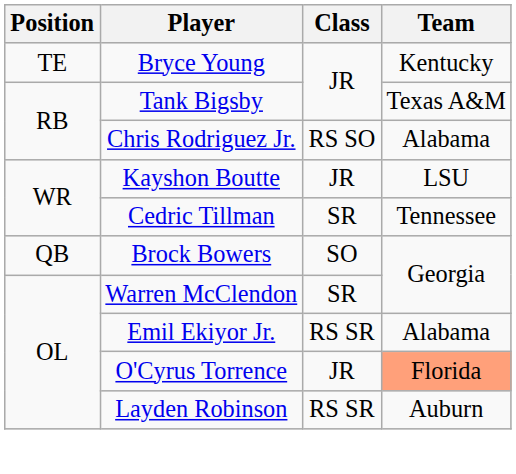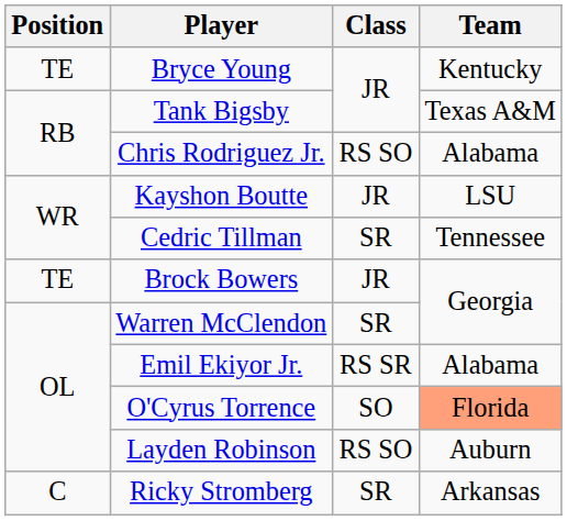 <table class="wikitable sortable">
 <tr>
 <th>Position</th>
 <th>Player</th>
 <th>Class</th>
 <th>Team</th>
 </tr>
 <tr style="text-align:center;">
 <td>TE</td>
 <td><a href='#'>Bryce Young</a></td>
 <td rowspan=2>JR</td>
 <td>Kentucky</td>
 </tr>
 <tr style="text-align:center;">
 <td rowspan=2>RB</td>
 <td><a href='#'>Tank Bigsby</a></td>
 <td>Texas A&M</td>
 </tr>
 <tr style="text-align:center;">
 <td><a href='#'>Chris Rodriguez Jr.</a></td>
 <td>RS SO</td>
 <td>Alabama</td>
 </tr>
 <tr style="text-align:center;">
 <td rowspan=2>WR</td>
 <td><a href='#'>Kayshon Boutte</a></td>
 <td>JR</td>
 <td>LSU</td>
 </tr>
 <tr style="text-align:center;">
 <td><a href='#'>Cedric Tillman</a></td>
 <td>SR</td>
 <td>Tennessee</td>
 </tr>
 <tr style="text-align:center;">
-<td>QB</td>
+<td>TE</td>
 <td><a href='#'>Brock Bowers</a></td>
-<td>SO</td>
+<td>JR</td>
 <td rowspan=2>Georgia</td>
 </tr>
 <tr style="text-align:center;">
 <td rowspan=4>OL</td>
 <td><a href='#'>Warren McClendon</a></td>
 <td>SR</td>
 </tr>
 <tr style="text-align:center;">
 <td><a href='#'>Emil Ekiyor Jr.</a></td>
 <td>RS SR</td>
 <td>Alabama</td>
 </tr>
 <tr style="text-align:center;">
 <td><a href='#'>O'Cyrus Torrence</a></td>
-<td>JR</td>
+<td>SO</td>
 <td style="background: lightsalmon;">Florida</td>
 </tr>
 <tr style="text-align:center;">
 <td><a href='#'>Layden Robinson</a></td>
-<td>RS SR</td>
+<td>RS SO</td>
 <td>Auburn</td>
 </tr>
+<tr style="text-align:center;">
+<td>C</td>
+<td><a href='#'>Ricky Stromberg</a></td>
+<td>SR</td>
+<td>Arkansas</td>
+</tr>
 </table>
